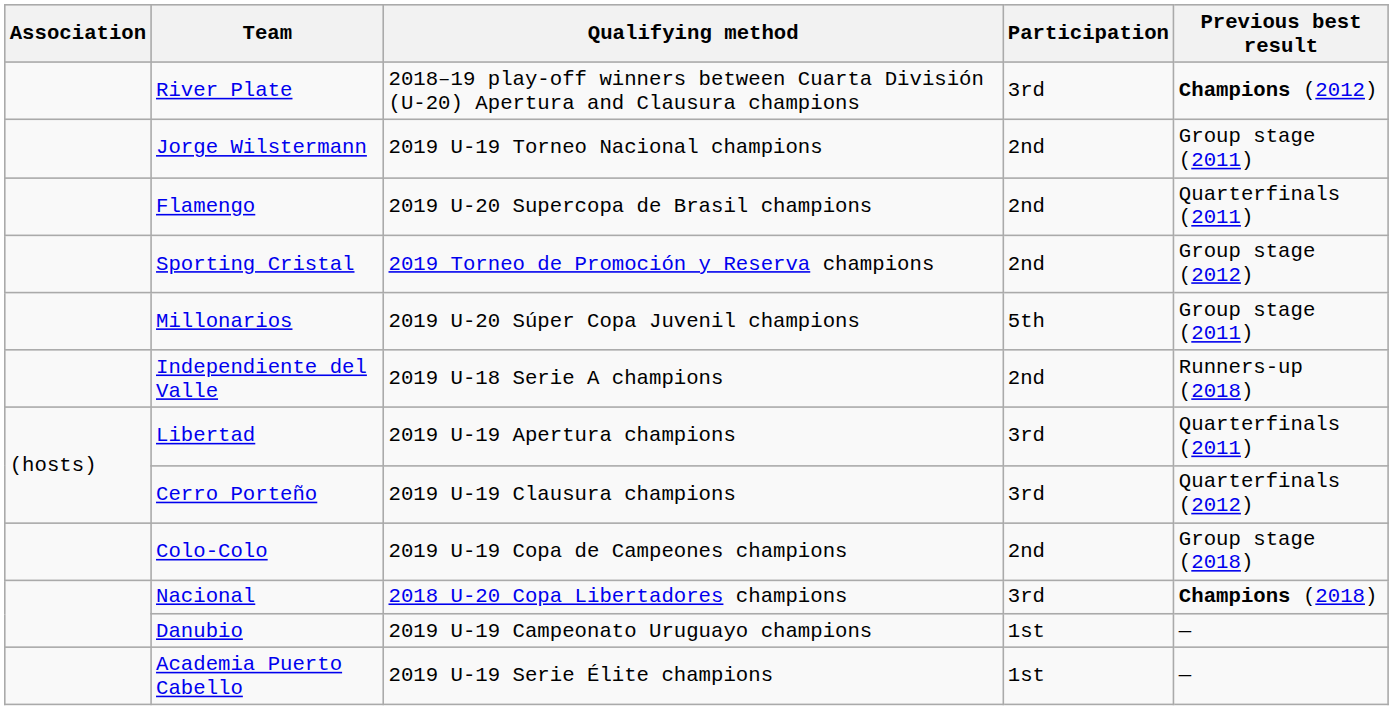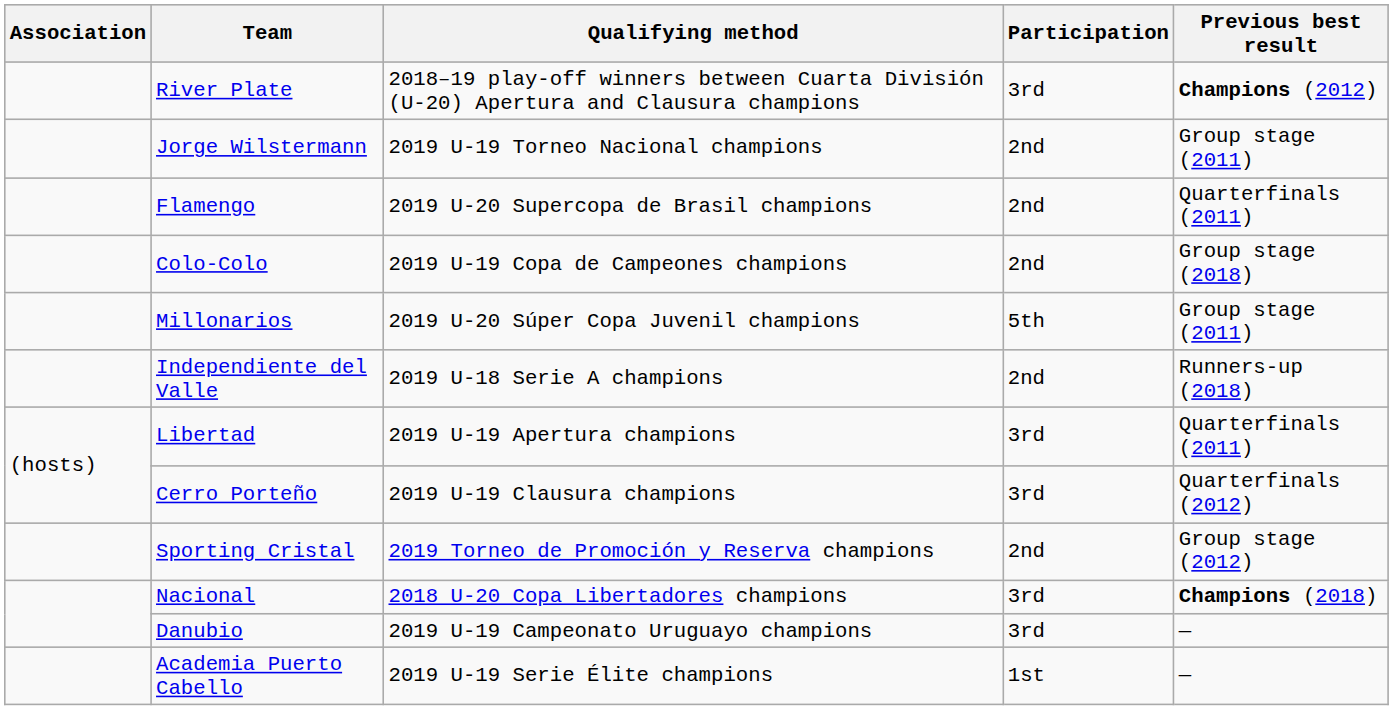 <table class="wikitable sortable">
 <tr>
 <th>Association</th>
 <th>Team</th>
 <th>Qualifying method</th>
 <th data-sort-type="number">Participation</th>
 <th>Previous best result</th>
 </tr>
 <tr>
 <td></td>
 <td><a href='#'>River Plate</a></td>
 <td>2018–19 play-off winners between Cuarta División (U-20) Apertura and Clausura champions</td>
 <td>3rd</td>
 <td data-sort-value="1"><strong>Champions</strong> (<a href='#'>2012</a>)</td>
 </tr>
 <tr>
 <td></td>
 <td><a href='#'>Jorge Wilstermann</a></td>
 <td>2019 U-19 Torneo Nacional champions</td>
 <td>2nd</td>
 <td data-sort-value="6">Group stage (<a href='#'>2011</a>)</td>
 </tr>
 <tr>
 <td></td>
 <td><a href='#'>Flamengo</a></td>
 <td>2019 U-20 Supercopa de Brasil champions</td>
 <td>2nd</td>
 <td data-sort-value="5">Quarterfinals (<a href='#'>2011</a>)</td>
 </tr>
 <tr>
 <td></td>
-<td><a href='#'>Sporting Cristal</a></td>
-<td><a href='#'>2019 Torneo de Promoción y Reserva</a> champions</td>
+<td><a href='#'>Colo-Colo</a></td>
+<td>2019 U-19 Copa de Campeones champions</td>
 <td>2nd</td>
-<td data-sort-value="6">Group stage (<a href='#'>2012</a>)</td>
+<td data-sort-value="6">Group stage (<a href='#'>2018</a>)</td>
 </tr>
 <tr>
 <td></td>
 <td><a href='#'>Millonarios</a></td>
 <td>2019 U-20 Súper Copa Juvenil champions</td>
 <td>5th</td>
 <td data-sort-value="6">Group stage (<a href='#'>2011</a>)</td>
 </tr>
 <tr>
 <td></td>
 <td><a href='#'>Independiente del Valle</a></td>
 <td>2019 U-18 Serie A champions</td>
 <td>2nd</td>
 <td data-sort-value="2">Runners-up (<a href='#'>2018</a>)</td>
 </tr>
 <tr>
 <td rowspan=2> (hosts)</td>
 <td><a href='#'>Libertad</a></td>
 <td>2019 U-19 Apertura champions</td>
 <td>3rd</td>
 <td data-sort-value="5">Quarterfinals (<a href='#'>2011</a>)</td>
 </tr>
 <tr>
 <td><a href='#'>Cerro Porteño</a></td>
 <td>2019 U-19 Clausura champions</td>
 <td>3rd</td>
 <td data-sort-value="5">Quarterfinals (<a href='#'>2012</a>)</td>
 </tr>
 <tr>
 <td></td>
-<td><a href='#'>Colo-Colo</a></td>
-<td>2019 U-19 Copa de Campeones champions</td>
+<td><a href='#'>Sporting Cristal</a></td>
+<td><a href='#'>2019 Torneo de Promoción y Reserva</a> champions</td>
 <td>2nd</td>
-<td data-sort-value="6">Group stage (<a href='#'>2018</a>)</td>
+<td data-sort-value="6">Group stage (<a href='#'>2012</a>)</td>
 </tr>
 <tr>
 <td rowspan=2></td>
 <td><a href='#'>Nacional</a></td>
 <td><a href='#'>2018 U-20 Copa Libertadores</a> champions</td>
 <td>3rd</td>
 <td data-sort-value="1"><strong>Champions</strong> (<a href='#'>2018</a>)</td>
 </tr>
 <tr>
 <td><a href='#'>Danubio</a></td>
 <td>2019 U-19 Campeonato Uruguayo champions</td>
-<td>1st</td>
+<td>3rd</td>
 <td>—</td>
 </tr>
 <tr>
 <td></td>
 <td><a href='#'>Academia Puerto Cabello</a></td>
 <td>2019 U-19 Serie Élite champions</td>
 <td>1st</td>
 <td>—</td>
 </tr>
 </table>
